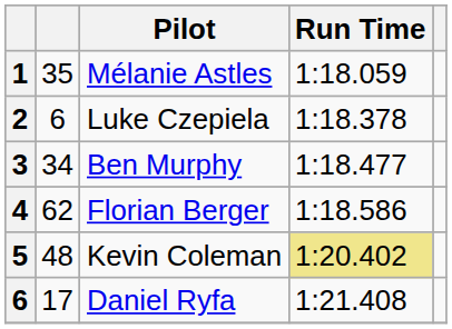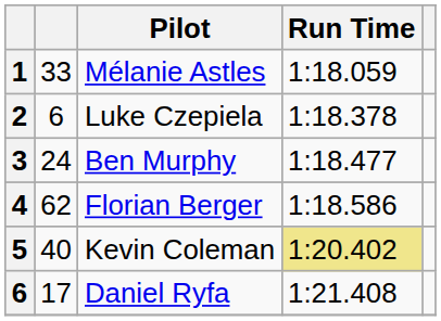 <table class="wikitable" style="font-size: 95%;">
 <tr>
 <th></th>
 <th></th>
 <th>Pilot</th>
 <th>Run Time</th>
 <th></th>
 </tr>
 <tr>
 <th>1</th>
-<td style="text-align: center;">35</td>
+<td style="text-align: center;">33</td>
 <td> <a href='#'>Mélanie Astles</a></td>
 <td>1:18.059</td>
 <td></td>
 </tr>
 <tr>
 <th>2</th>
 <td style="text-align: center;">6</td>
 <td> Luke Czepiela</td>
 <td>1:18.378</td>
 <td></td>
 </tr>
 <tr>
 <th>3</th>
-<td style="text-align: center;">34</td>
+<td style="text-align: center;">24</td>
 <td> <a href='#'>Ben Murphy</a></td>
 <td>1:18.477</td>
 <td></td>
 </tr>
 <tr>
 <th>4</th>
 <td style="text-align: center;">62</td>
 <td> <a href='#'>Florian Berger</a></td>
 <td>1:18.586</td>
 <td></td>
 </tr>
 <tr>
 <th>5</th>
-<td style="text-align: center;">48</td>
+<td style="text-align: center;">40</td>
 <td> Kevin Coleman</td>
 <td style="background: khaki;">1:20.402</td>
 <td></td>
 </tr>
 <tr>
 <th>6</th>
 <td style="text-align: center;">17</td>
 <td> <a href='#'>Daniel Ryfa</a></td>
 <td>1:21.408</td>
 <td></td>
 </tr>
 <tr>
 </tr>
 </table>
